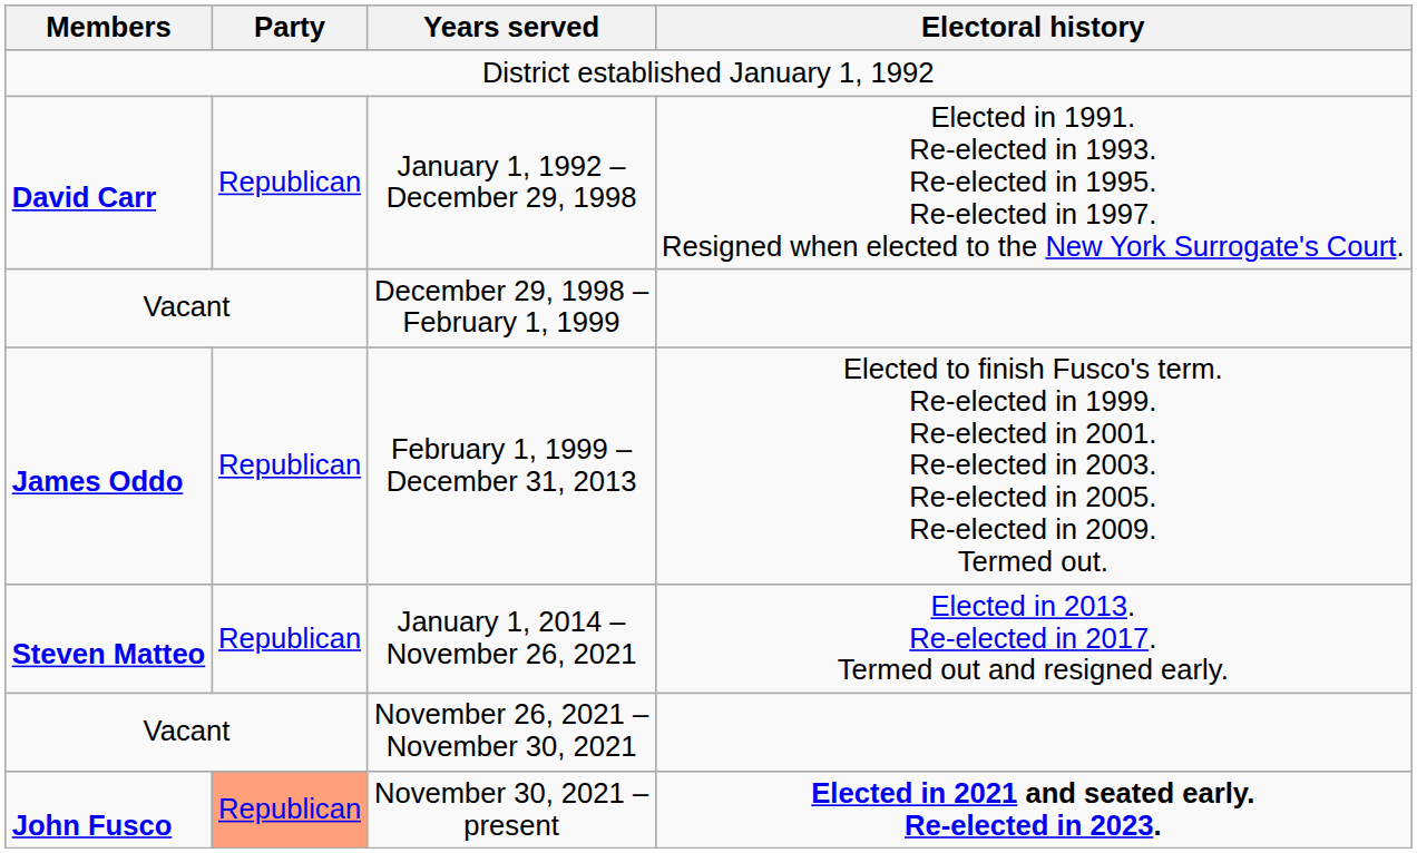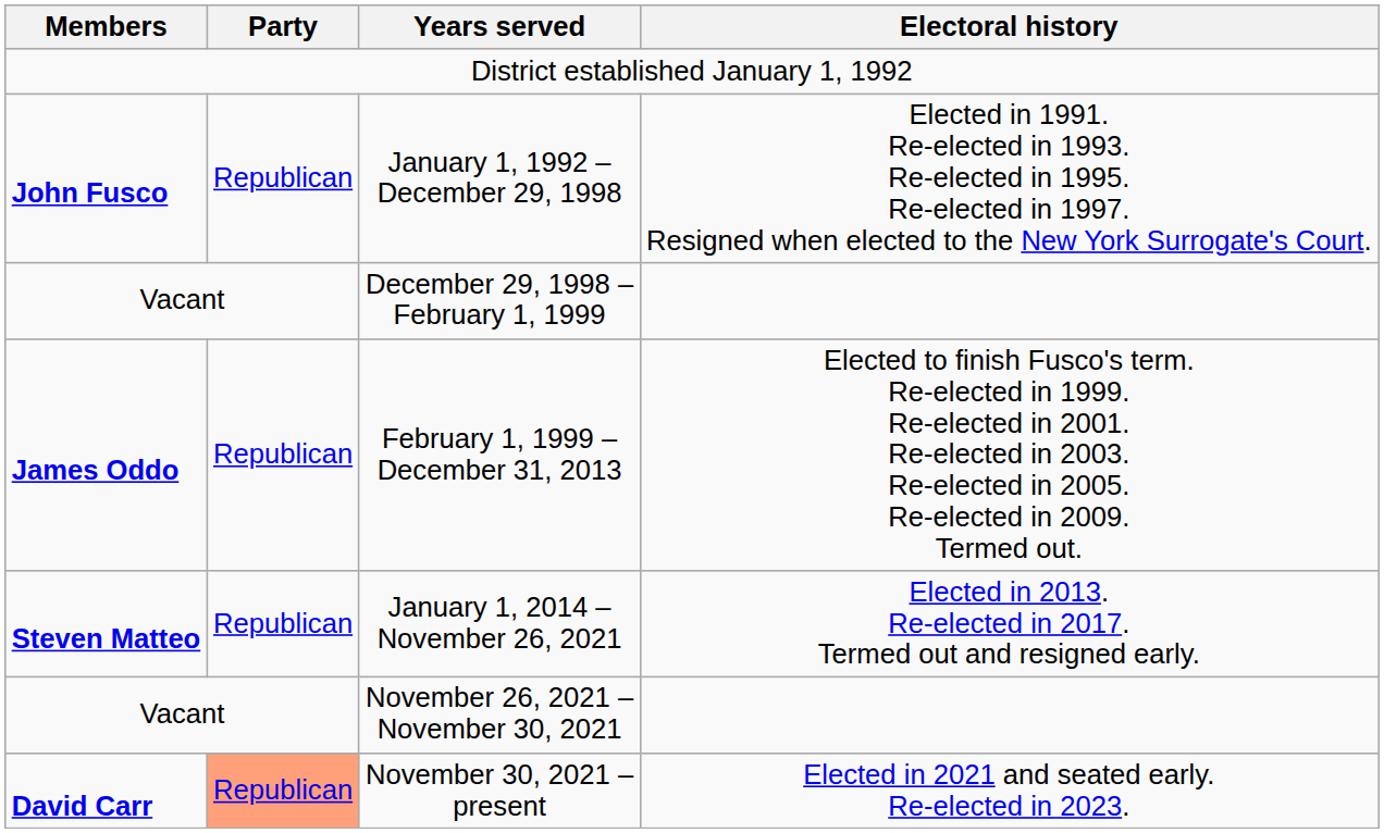 <table class=wikitable style="text-align:center">
 <tr>
 <th>Members</th>
 <th>Party</th>
 <th>Years served</th>
 <th>Electoral history</th>
 </tr>
 <tr>
 <td colspan=5>District established January 1, 1992</td>
 </tr>
 <tr>
-<td align=left> <br> <strong><a href='#'>David Carr</a></strong><br></td>
+<td align=left><br><strong><a href='#'>John Fusco</a></strong><br></td>
 <td><a href='#'>Republican</a></td>
 <td>January 1, 1992 – <br> December 29, 1998</td>
 <td>Elected in 1991. <br> Re-elected in 1993. <br> Re-elected in 1995. <br> Re-elected in 1997. <br> Resigned when elected to the <a href='#'>New York Surrogate's Court</a>.</td>
 </tr>
 <tr>
 <td colspan=2>Vacant</td>
 <td>December 29, 1998 – <br> February 1, 1999</td>
 <td></td>
 </tr>
 <tr>
 <td align=left><br><strong><a href='#'>James Oddo</a></strong><br></td>
 <td><a href='#'>Republican</a></td>
 <td>February 1, 1999 – <br> December 31, 2013</td>
 <td>Elected to finish Fusco's term. <br> Re-elected in 1999. <br> Re-elected in 2001. <br> Re-elected in 2003. <br> Re-elected in 2005. <br> Re-elected in 2009. <br> Termed out.</td>
 </tr>
 <tr>
 <td align=left> <br> <strong><a href='#'>Steven Matteo</a></strong><br></td>
 <td><a href='#'>Republican</a></td>
 <td>January 1, 2014 – <br> November 26, 2021</td>
 <td><a href='#'>Elected in 2013</a>. <br> <a href='#'>Re-elected in 2017</a>. <br> Termed out and resigned early.</td>
 </tr>
 <tr>
 <td colspan=2>Vacant</td>
 <td>November 26, 2021 – <br> November 30, 2021</td>
 <td></td>
 </tr>
 <tr>
-<td align=left><br><strong><a href='#'>John Fusco</a></strong><br></td>
+<td align=left> <br> <strong><a href='#'>David Carr</a></strong><br></td>
 <td style="background: lightsalmon;"><a href='#'>Republican</a></td>
 <td>November 30, 2021 – <br>present</td>
-<td><strong><a href='#'>Elected in 2021</a> and seated early. <br> <a href='#'>Re-elected in 2023</a>.</strong></td>
+<td><a href='#'>Elected in 2021</a> and seated early. <br> <a href='#'>Re-elected in 2023</a>.</td>
 </tr>
 </table>
